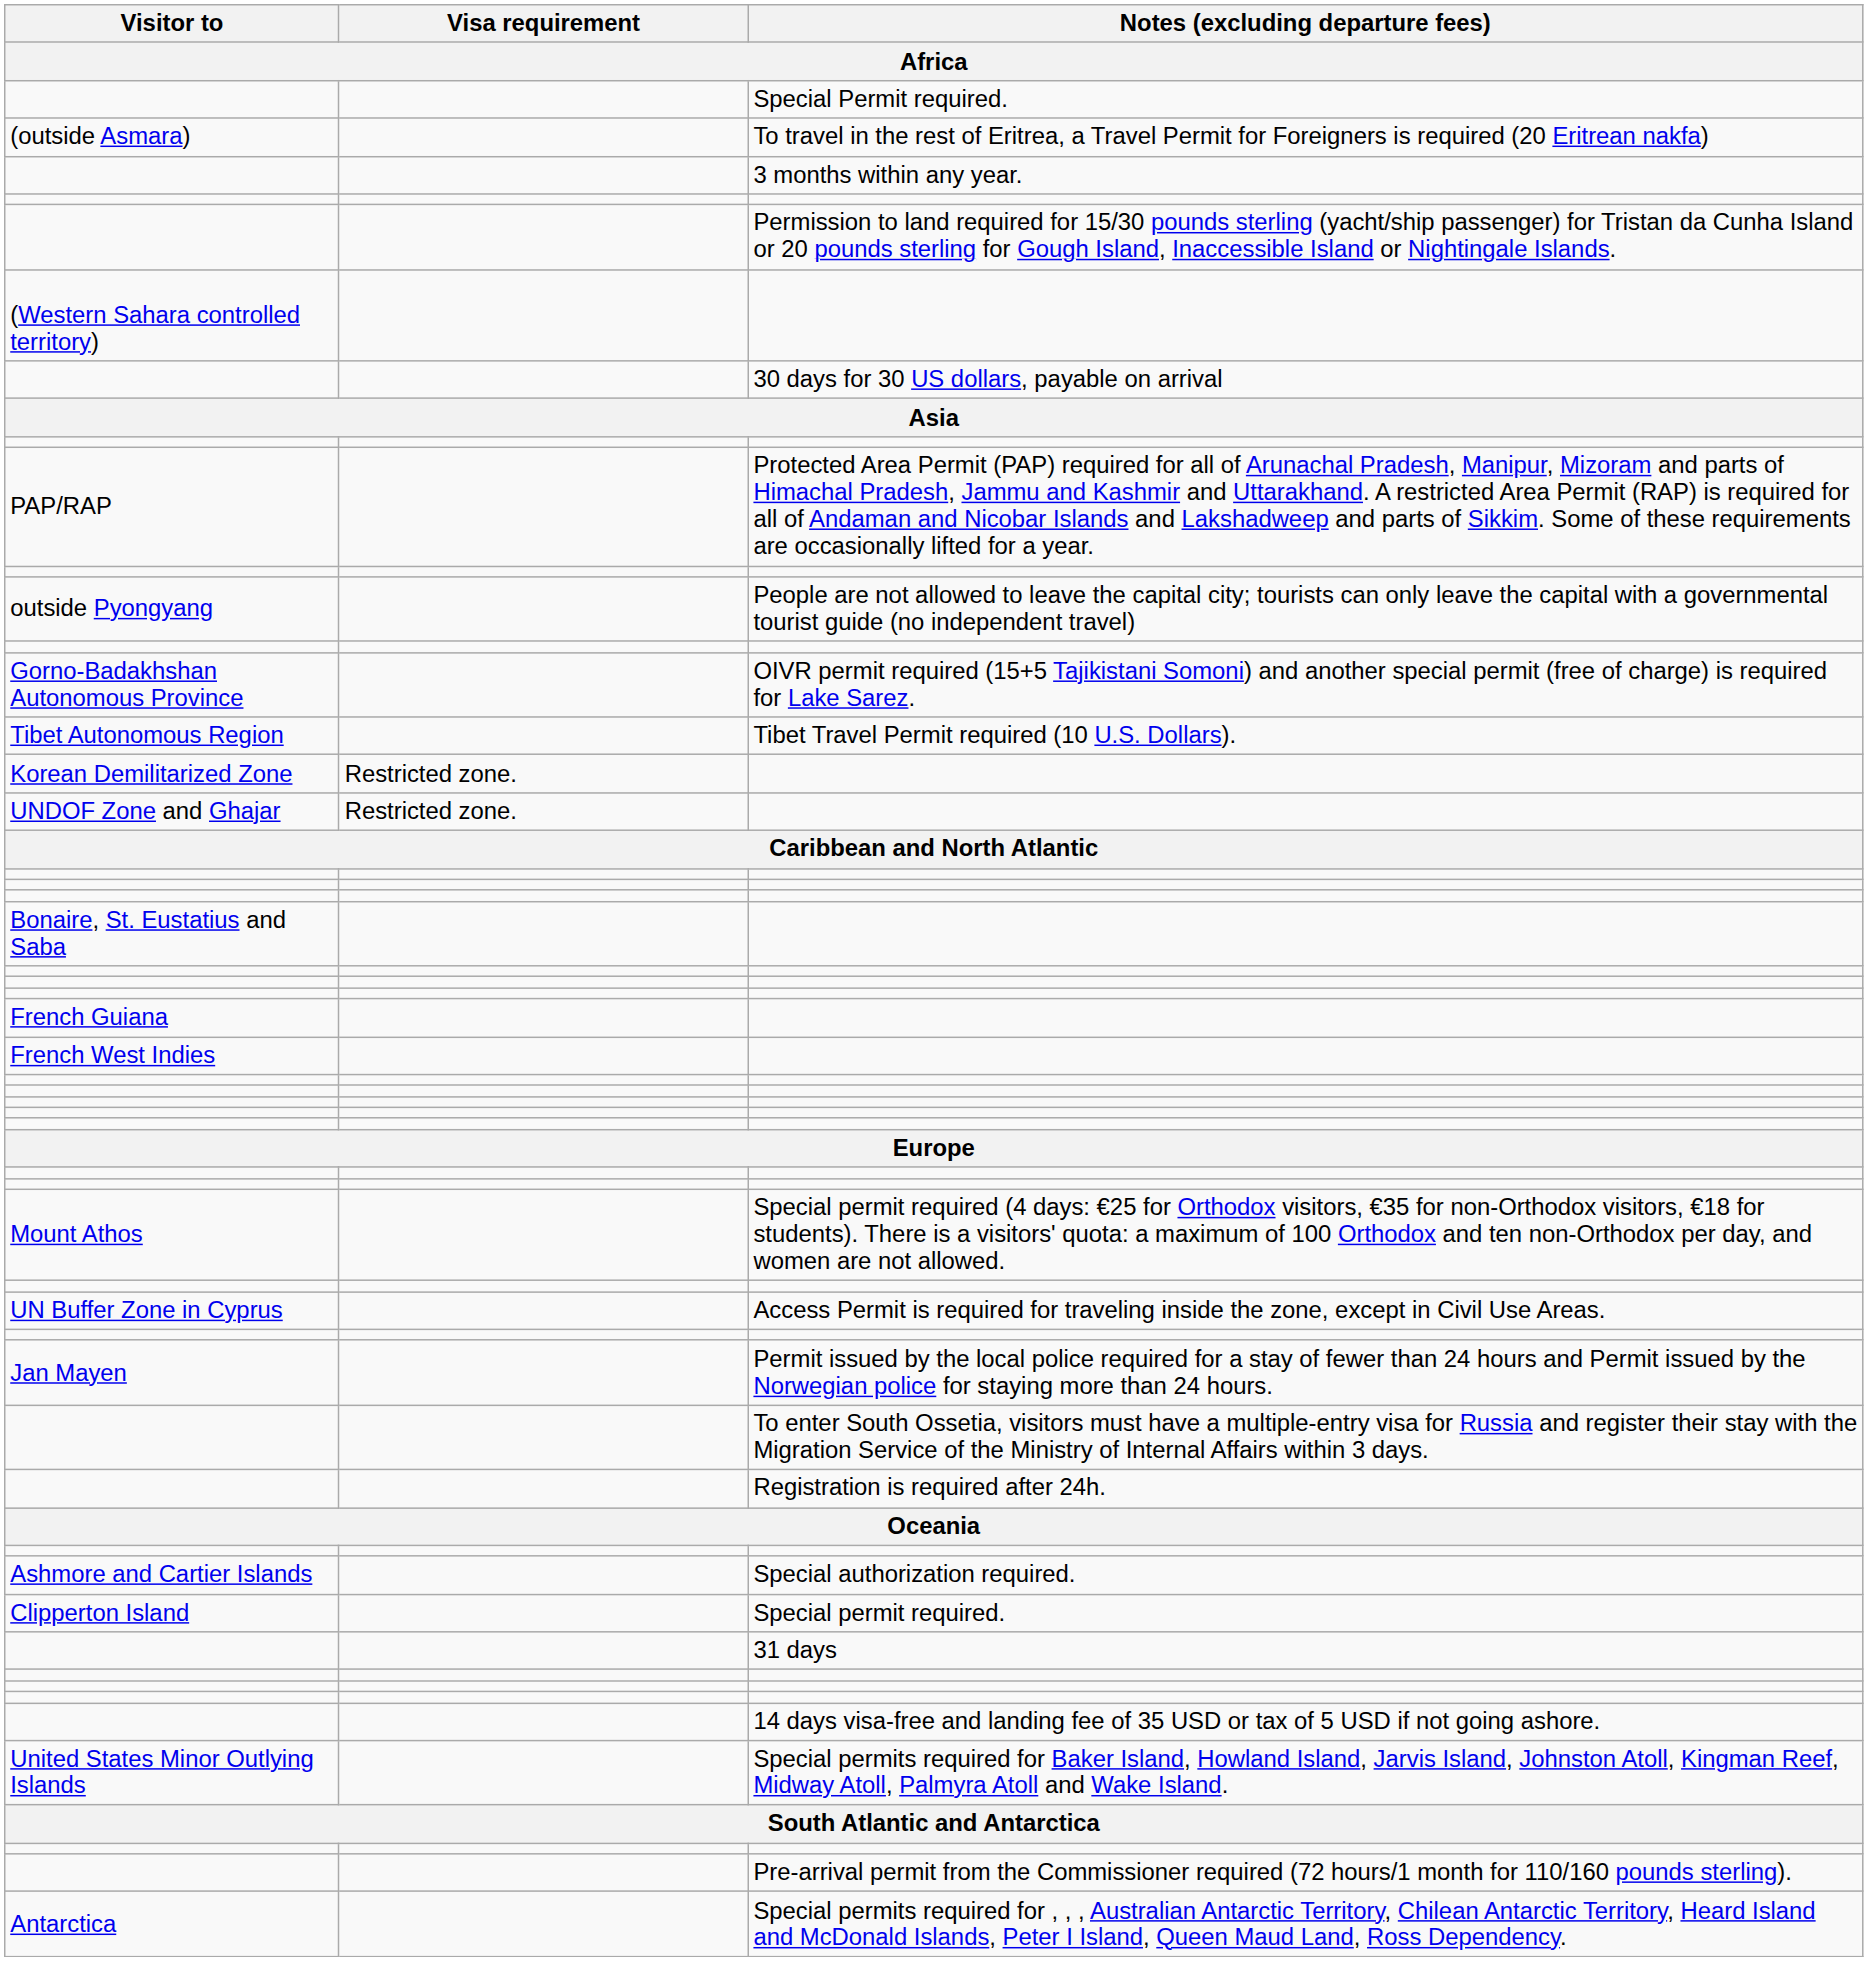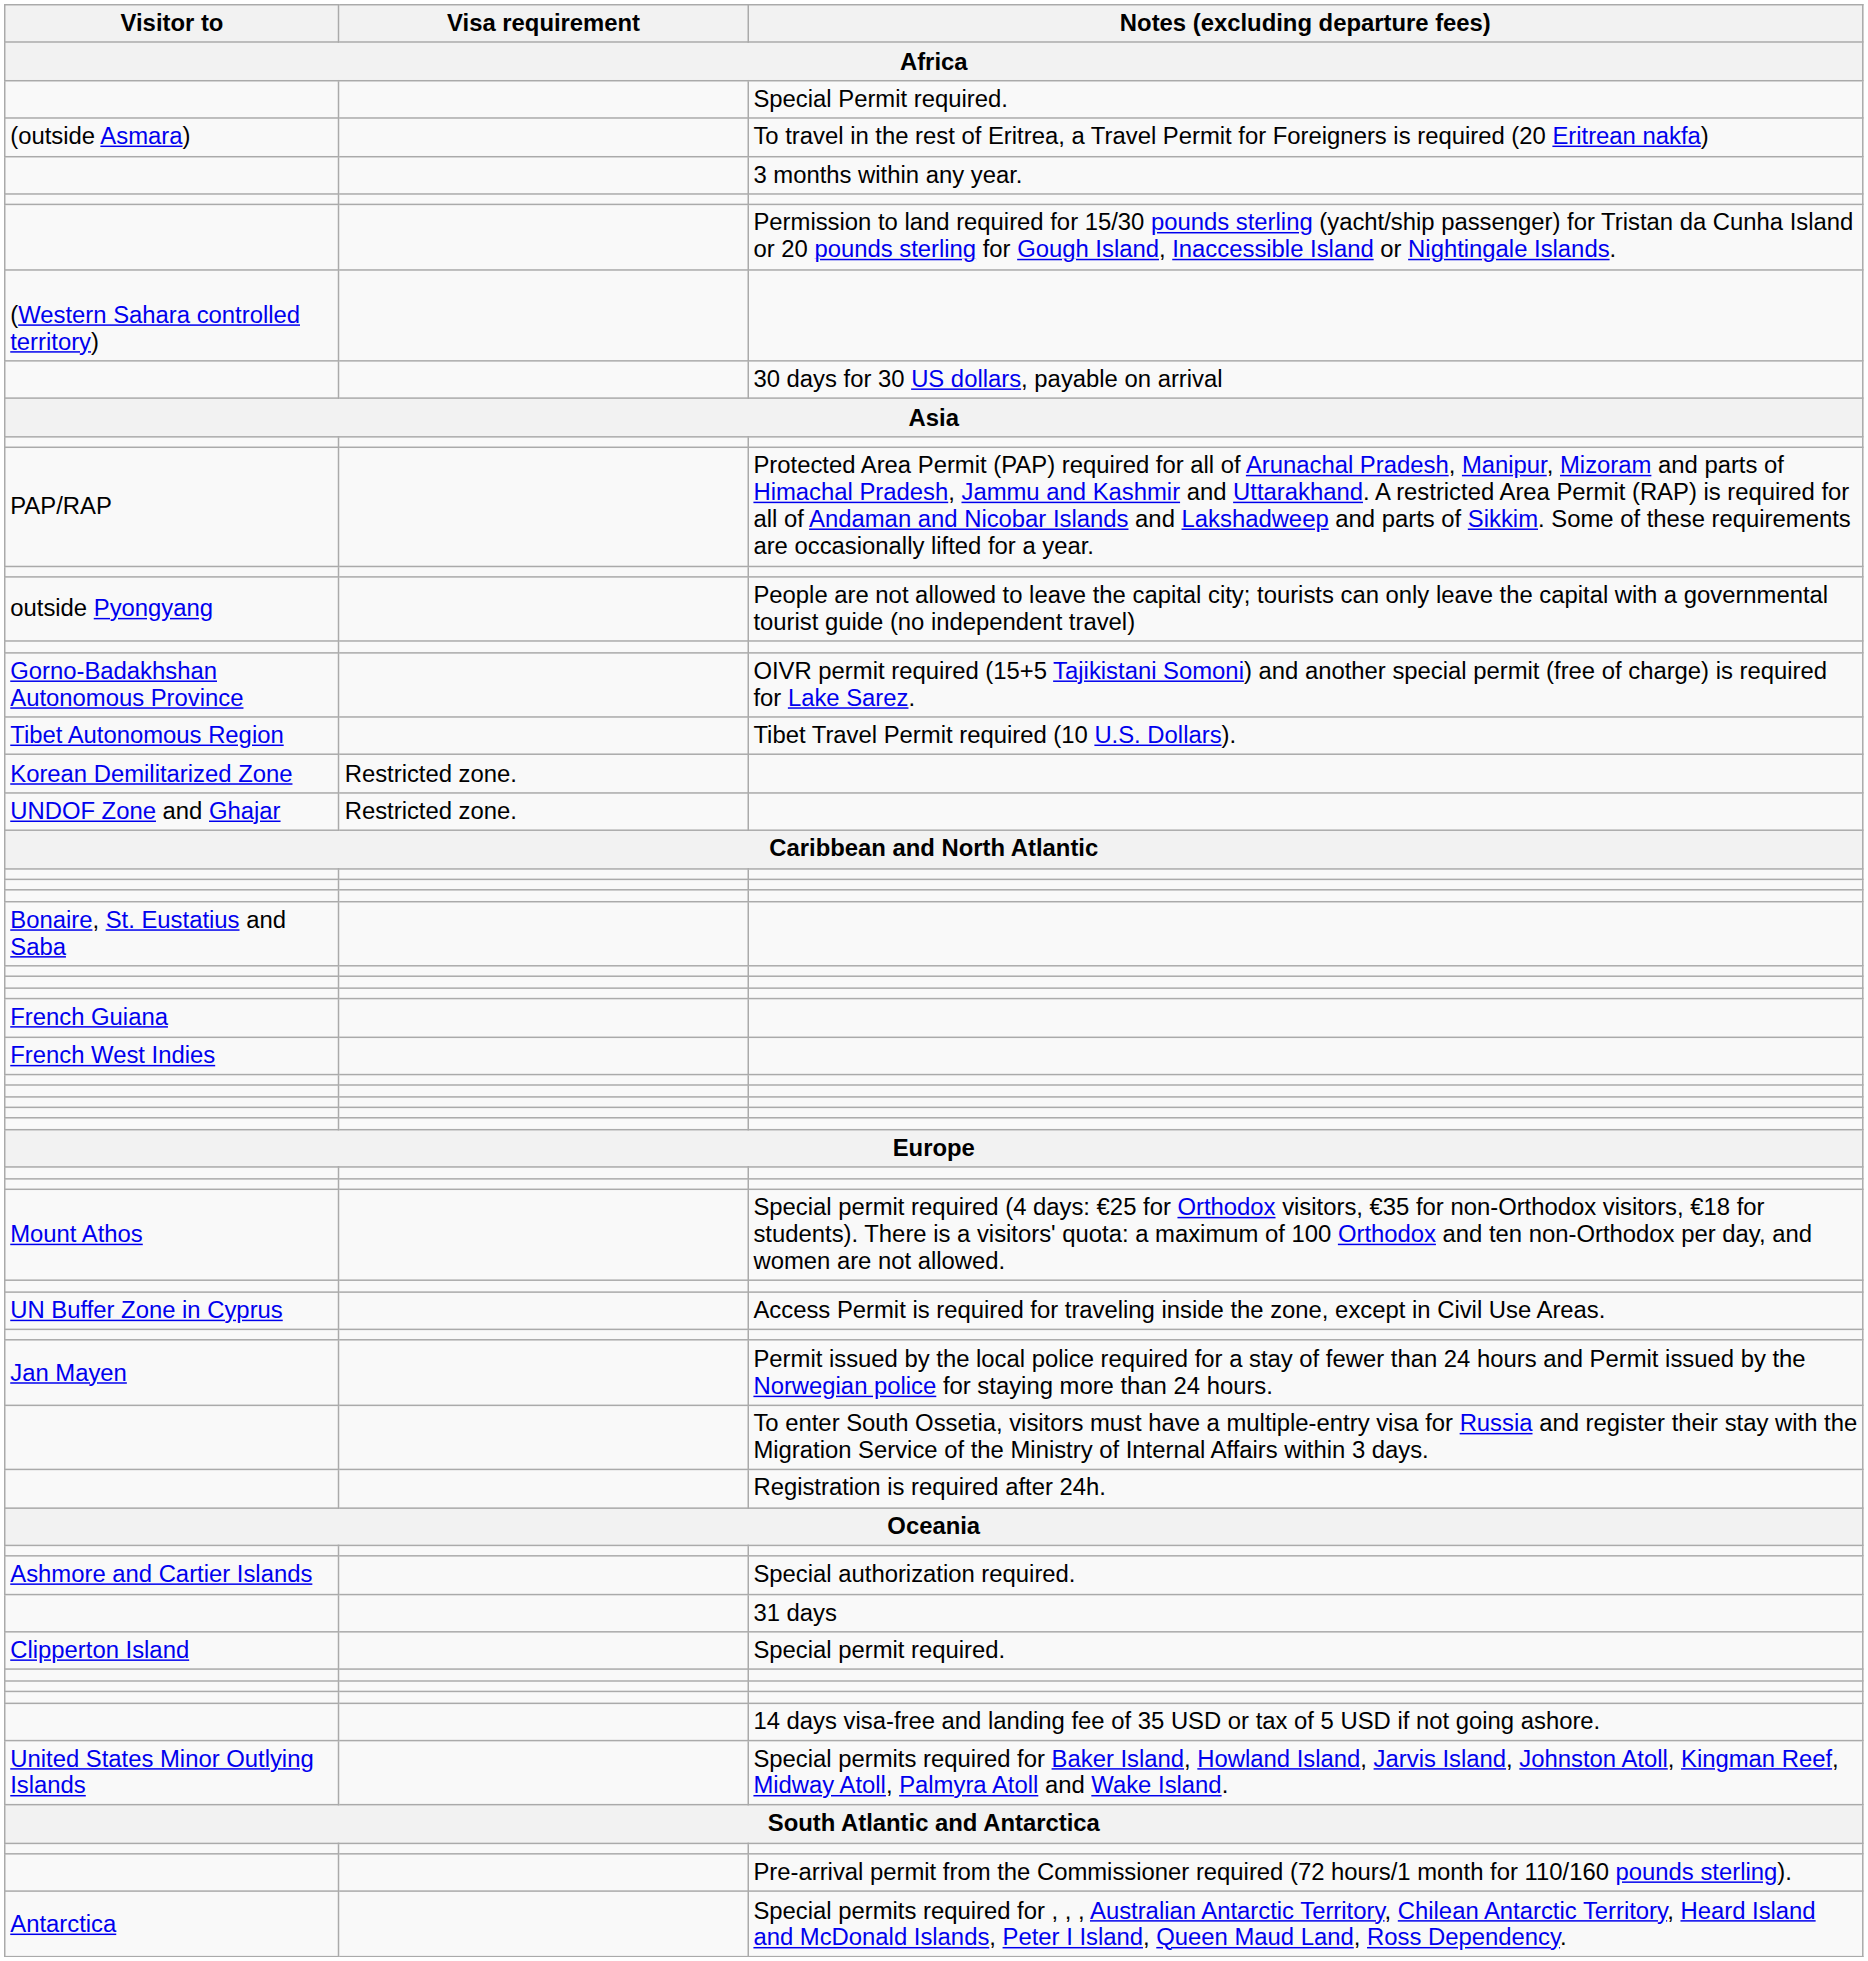 <table class="wikitable">
 <tr>
 <th style="width:18%;">Visitor to</th>
 <th style="width:22%;">Visa requirement</th>
 <th>Notes (excluding departure fees)</th>
 </tr>
 <tr>
 <th colspan="3">Africa</th>
 </tr>
 <tr>
 <td></td>
 <td></td>
 <td>Special Permit required.</td>
 </tr>
 <tr>
 <td> (outside <a href='#'>Asmara</a>)</td>
 <td></td>
 <td>To travel in the rest of Eritrea, a Travel Permit for Foreigners is required (20 <a href='#'>Eritrean nakfa</a>)</td>
 </tr>
 <tr>
 <td></td>
 <td></td>
 <td>3 months within any year.</td>
 </tr>
 <tr>
 <td></td>
 <td></td>
 <td></td>
 </tr>
 <tr>
 <td></td>
 <td></td>
 <td>Permission to land required for 15/30 <a href='#'>pounds sterling</a> (yacht/ship passenger) for Tristan da Cunha Island or 20 <a href='#'>pounds sterling</a> for <a href='#'>Gough Island</a>, <a href='#'>Inaccessible Island</a> or <a href='#'>Nightingale Islands</a>.</td>
 </tr>
 <tr>
 <td><br>(<a href='#'>Western Sahara controlled territory</a>)</td>
 <td></td>
 <td></td>
 </tr>
 <tr>
 <td></td>
 <td></td>
 <td>30 days for 30 <a href='#'>US dollars</a>, payable on arrival</td>
 </tr>
 <tr>
 <th colspan="3">Asia</th>
 </tr>
 <tr>
 <td></td>
 <td></td>
 <td></td>
 </tr>
 <tr>
 <td> PAP/RAP</td>
 <td></td>
 <td>Protected Area Permit (PAP) required for all of <a href='#'>Arunachal Pradesh</a>, <a href='#'>Manipur</a>, <a href='#'>Mizoram</a> and parts of <a href='#'>Himachal Pradesh</a>, <a href='#'>Jammu and Kashmir</a> and <a href='#'>Uttarakhand</a>. A restricted Area Permit (RAP) is required for all of <a href='#'>Andaman and Nicobar Islands</a> and <a href='#'>Lakshadweep</a> and parts of <a href='#'>Sikkim</a>. Some of these requirements are occasionally lifted for a year.</td>
 </tr>
 <tr>
 <td></td>
 <td></td>
 <td></td>
 </tr>
 <tr>
 <td> outside <a href='#'>Pyongyang</a></td>
 <td></td>
 <td>People are not allowed to leave the capital city; tourists can only leave the capital with a governmental tourist guide (no independent travel)</td>
 </tr>
 <tr>
 <td></td>
 <td></td>
 <td></td>
 </tr>
 <tr>
 <td> <a href='#'>Gorno-Badakhshan Autonomous Province</a></td>
 <td></td>
 <td>OIVR permit required (15+5 <a href='#'>Tajikistani Somoni</a>) and another special permit (free of charge) is required for <a href='#'>Lake Sarez</a>.</td>
 </tr>
 <tr>
 <td> <a href='#'>Tibet Autonomous Region</a></td>
 <td></td>
 <td>Tibet Travel Permit required (10 <a href='#'>U.S. Dollars</a>).</td>
 </tr>
 <tr>
 <td> <a href='#'>Korean Demilitarized Zone</a></td>
 <td>Restricted zone.</td>
 <td></td>
 </tr>
 <tr>
 <td> <a href='#'>UNDOF Zone</a> and <a href='#'>Ghajar</a></td>
 <td>Restricted zone.</td>
 <td></td>
 </tr>
 <tr>
 <th colspan="3">Caribbean and North Atlantic</th>
 </tr>
 <tr>
 <td></td>
 <td></td>
 <td></td>
 </tr>
 <tr>
 <td></td>
 <td></td>
 <td></td>
 </tr>
 <tr>
 <td></td>
 <td></td>
 <td></td>
 </tr>
 <tr>
 <td> <a href='#'>Bonaire</a>, <a href='#'>St. Eustatius</a> and <a href='#'>Saba</a></td>
 <td></td>
 <td></td>
 </tr>
 <tr>
 <td></td>
 <td></td>
 <td></td>
 </tr>
 <tr>
 <td></td>
 <td></td>
 <td></td>
 </tr>
 <tr>
 <td></td>
 <td></td>
 <td></td>
 </tr>
 <tr>
 <td> <a href='#'>French Guiana</a></td>
 <td></td>
 <td></td>
 </tr>
 <tr>
 <td> <a href='#'>French West Indies</a></td>
 <td></td>
 <td></td>
 </tr>
 <tr>
 <td></td>
 <td></td>
 <td></td>
 </tr>
 <tr>
 <td></td>
 <td></td>
 <td></td>
 </tr>
 <tr>
 <td></td>
 <td></td>
 <td></td>
 </tr>
 <tr>
 <td></td>
 <td></td>
 <td></td>
 </tr>
 <tr>
 <td></td>
 <td></td>
 <td></td>
 </tr>
 <tr>
 <th colspan="3">Europe</th>
 </tr>
 <tr>
 <td></td>
 <td></td>
 <td></td>
 </tr>
 <tr>
 <td></td>
 <td></td>
 <td></td>
 </tr>
 <tr>
 <td> <a href='#'>Mount Athos</a></td>
 <td></td>
 <td>Special permit required (4 days: €25 for <a href='#'>Orthodox</a> visitors, €35 for non-Orthodox visitors, €18 for students). There is a visitors' quota: a maximum of 100 <a href='#'>Orthodox</a> and ten non-Orthodox per day, and women are not allowed.</td>
 </tr>
 <tr>
 <td></td>
 <td></td>
 <td></td>
 </tr>
 <tr>
 <td> <a href='#'>UN Buffer Zone in Cyprus</a></td>
 <td></td>
 <td>Access Permit is required for traveling inside the zone, except in Civil Use Areas.</td>
 </tr>
 <tr>
 <td></td>
 <td></td>
 <td></td>
 </tr>
 <tr>
 <td> <a href='#'>Jan Mayen</a></td>
 <td></td>
 <td>Permit issued by the local police required for a stay of fewer than 24 hours and Permit issued by the <a href='#'>Norwegian police</a> for staying more than 24 hours.</td>
 </tr>
 <tr>
 <td></td>
 <td></td>
 <td>To enter South Ossetia, visitors must have a multiple-entry visa for <a href='#'>Russia</a> and register their stay with the Migration Service of the Ministry of Internal Affairs within 3 days.</td>
 </tr>
 <tr>
 <td></td>
 <td></td>
 <td>Registration is required after 24h.</td>
 </tr>
 <tr>
 <th colspan="3">Oceania</th>
 </tr>
 <tr>
 <td></td>
 <td></td>
 <td></td>
 </tr>
 <tr>
 <td> <a href='#'>Ashmore and Cartier Islands</a></td>
 <td></td>
 <td>Special authorization required.</td>
 </tr>
 <tr>
+<td></td>
+<td></td>
+<td>31 days</td>
+</tr>
+<tr>
 <td> <a href='#'>Clipperton Island</a></td>
 <td></td>
 <td>Special permit required.</td>
-</tr>
-<tr>
-<td></td>
-<td></td>
-<td>31 days</td>
 </tr>
 <tr>
 <td></td>
 <td></td>
 <td></td>
 </tr>
 <tr>
 <td></td>
 <td></td>
 <td></td>
 </tr>
 <tr>
 <td></td>
 <td></td>
 <td></td>
 </tr>
 <tr>
 <td></td>
 <td></td>
 <td>14 days visa-free and landing fee of 35 USD or tax of 5 USD if not going ashore.</td>
 </tr>
 <tr>
 <td> <a href='#'>United States Minor Outlying Islands</a></td>
 <td></td>
 <td>Special permits required for <a href='#'>Baker Island</a>, <a href='#'>Howland Island</a>, <a href='#'>Jarvis Island</a>, <a href='#'>Johnston Atoll</a>, <a href='#'>Kingman Reef</a>, <a href='#'>Midway Atoll</a>, <a href='#'>Palmyra Atoll</a> and <a href='#'>Wake Island</a>.</td>
 </tr>
 <tr>
 <th colspan="3">South Atlantic and Antarctica</th>
 </tr>
 <tr>
 <td></td>
 <td></td>
 <td></td>
 </tr>
 <tr>
 <td></td>
 <td></td>
 <td>Pre-arrival permit from the Commissioner required (72 hours/1 month for 110/160 <a href='#'>pounds sterling</a>).</td>
 </tr>
 <tr>
 <td><a href='#'>Antarctica</a></td>
 <td></td>
 <td>Special permits required for , , ,  <a href='#'>Australian Antarctic Territory</a>,  <a href='#'>Chilean Antarctic Territory</a>,  <a href='#'>Heard Island and McDonald Islands</a>,  <a href='#'>Peter I Island</a>,  <a href='#'>Queen Maud Land</a>,  <a href='#'>Ross Dependency</a>.</td>
 </tr>
 </table>
